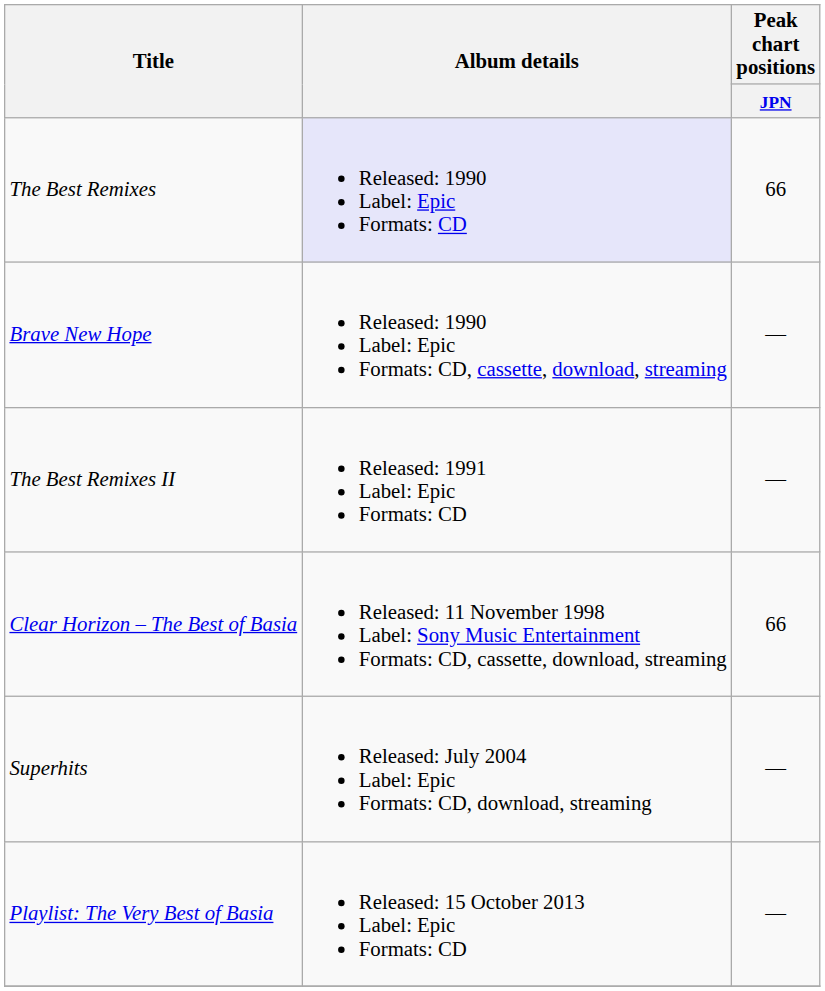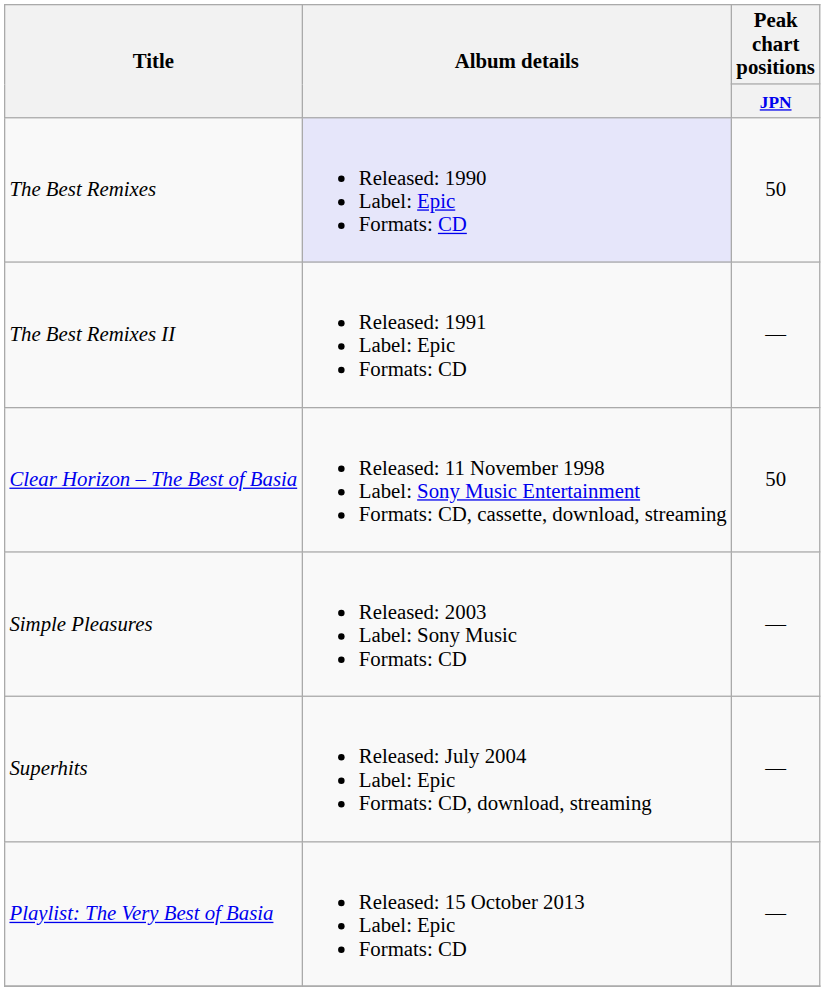 <table class="wikitable">
 <tr>
 <th rowspan="2">Title</th>
 <th rowspan="2">Album details</th>
 <th colspan="1">Peak chart positions</th>
 </tr>
 <tr>
 <th rowspan="1" width="30"><small><a href='#'>JPN</a></small><br></th>
 </tr>
 <tr>
 <td><em>The Best Remixes</em></td>
 <td style="background: lavender;"><br><ul><li>Released: 1990</li><li>Label: <a href='#'>Epic</a></li><li>Formats: <a href='#'>CD</a></li></ul></td>
-<td style="text-align:center;">66</td>
-</tr>
-<tr>
-<td><em><a href='#'>Brave New Hope</a></em></td>
-<td><br><ul><li>Released: 1990</li><li>Label: Epic</li><li>Formats: CD, <a href='#'>cassette</a>, <a href='#'>download</a>, <a href='#'>streaming</a></li></ul></td>
-<td style="text-align:center;">—</td>
+<td style="text-align:center;">50</td>
 </tr>
 <tr>
 <td><em>The Best Remixes II</em></td>
 <td><br><ul><li>Released: 1991</li><li>Label: Epic</li><li>Formats: CD</li></ul></td>
 <td style="text-align:center;">—</td>
 </tr>
 <tr>
 <td><em><a href='#'>Clear Horizon – The Best of Basia</a></em></td>
 <td><br><ul><li>Released: 11 November 1998</li><li>Label: <a href='#'>Sony Music Entertainment</a></li><li>Formats: CD, cassette, download, streaming</li></ul></td>
-<td style="text-align:center;">66</td>
+<td style="text-align:center;">50</td>
+</tr>
+<tr>
+<td><em>Simple Pleasures</em></td>
+<td><br><ul><li>Released: 2003</li><li>Label: Sony Music</li><li>Formats: CD</li></ul></td>
+<td style="text-align:center;">—</td>
 </tr>
 <tr>
 <td><em>Superhits</em></td>
 <td><br><ul><li>Released: July 2004</li><li>Label: Epic</li><li>Formats: CD, download, streaming</li></ul></td>
 <td style="text-align:center;">—</td>
 </tr>
 <tr>
 <td><em><a href='#'>Playlist: The Very Best of Basia</a></em></td>
 <td><br><ul><li>Released: 15 October 2013</li><li>Label: Epic</li><li>Formats: CD</li></ul></td>
 <td style="text-align:center;">—</td>
 </tr>
 <tr>
 </tr>
 </table>
